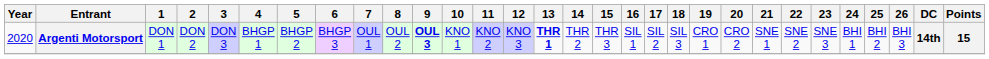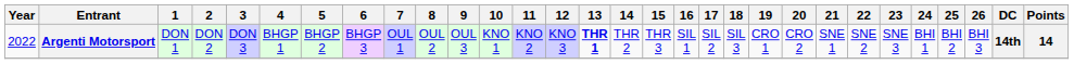 <table class="wikitable" style="text-align:center; font-size:85%">
 <tr>
 <th>Year</th>
 <th>Entrant</th>
 <th>1</th>
 <th>2</th>
 <th>3</th>
 <th>4</th>
 <th>5</th>
 <th>6</th>
 <th>7</th>
 <th>8</th>
 <th>9</th>
 <th>10</th>
 <th>11</th>
 <th>12</th>
 <th>13</th>
 <th>14</th>
 <th>15</th>
 <th>16</th>
 <th>17</th>
 <th>18</th>
 <th>19</th>
 <th>20</th>
 <th>21</th>
 <th>22</th>
 <th>23</th>
 <th>24</th>
 <th>25</th>
 <th>26</th>
 <th>DC</th>
 <th>Points</th>
 </tr>
 <tr>
-<td><a href='#'>2020</a></td>
+<td><a href='#'>2022</a></td>
 <th nowrap><a href='#'>Argenti Motorsport</a></th>
 <td style="background:#dfffdf"><a href='#'>DON<br>1</a><br></td>
 <td style="background:#dfffdf"><a href='#'>DON<br>2</a><br></td>
 <td style="background:#cfcfff"><a href='#'>DON<br>3</a><br></td>
 <td style="background:#dfffdf"><a href='#'>BHGP<br>1</a><br></td>
 <td style="background:#dfffdf"><a href='#'>BHGP<br>2</a><br></td>
 <td style="background:#efcfff"><a href='#'>BHGP<br>3</a><br></td>
 <td style="background:#cfcfff"><a href='#'>OUL<br>1</a><br></td>
 <td style="background:#dfffdf"><a href='#'>OUL<br>2</a><br></td>
-<td style="background:#dfffdf"><strong><a href='#'>OUL<br>3</a><br></strong></td>
+<td style="background:#dfffdf"><a href='#'>OUL<br>3</a><br></td>
 <td style="background:#dfffdf"><a href='#'>KNO<br>1</a><br></td>
 <td style="background:#cfcfff"><a href='#'>KNO<br>2</a><br></td>
 <td style="background:#cfcfff"><a href='#'>KNO<br>3</a><br></td>
 <td><strong><a href='#'>THR<br>1</a></strong></td>
 <td><a href='#'>THR<br>2</a></td>
 <td><a href='#'>THR<br>3</a></td>
 <td><a href='#'>SIL<br>1</a></td>
 <td><a href='#'>SIL<br>2</a></td>
 <td><a href='#'>SIL<br>3</a></td>
 <td><a href='#'>CRO<br>1</a></td>
 <td><a href='#'>CRO<br>2</a></td>
 <td><a href='#'>SNE<br>1</a></td>
 <td><a href='#'>SNE<br>2</a></td>
 <td><a href='#'>SNE<br>3</a></td>
 <td><a href='#'>BHI<br>1</a></td>
 <td><a href='#'>BHI<br>2</a></td>
 <td><a href='#'>BHI<br>3</a></td>
 <th>14th</th>
-<th>15</th>
+<th>14</th>
 </tr>
 <tr>
 </tr>
 </table>
